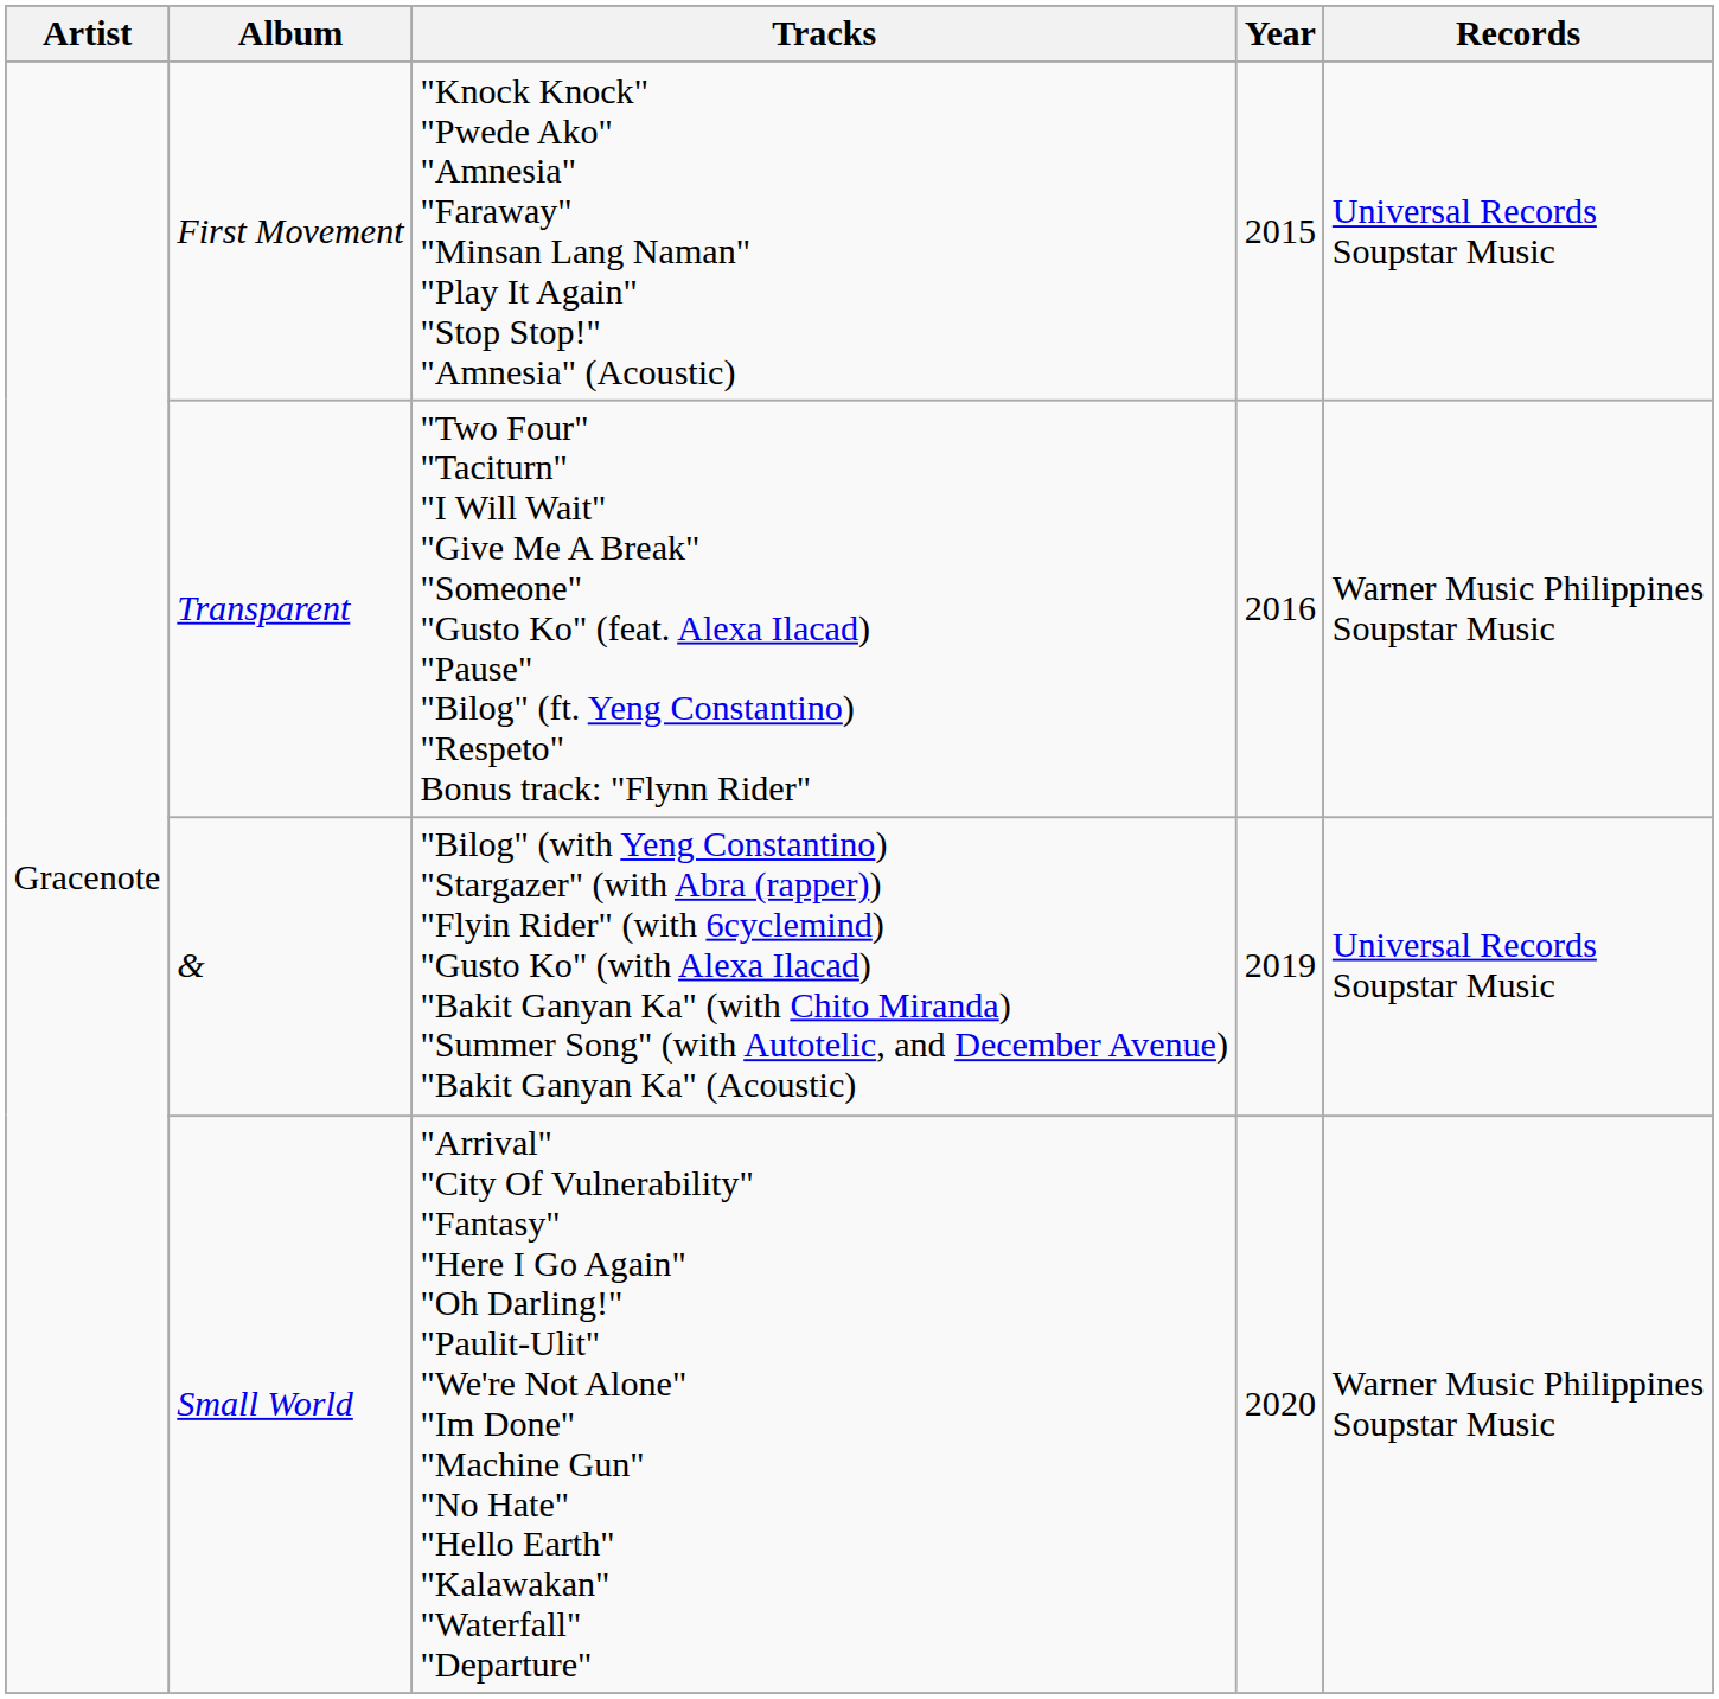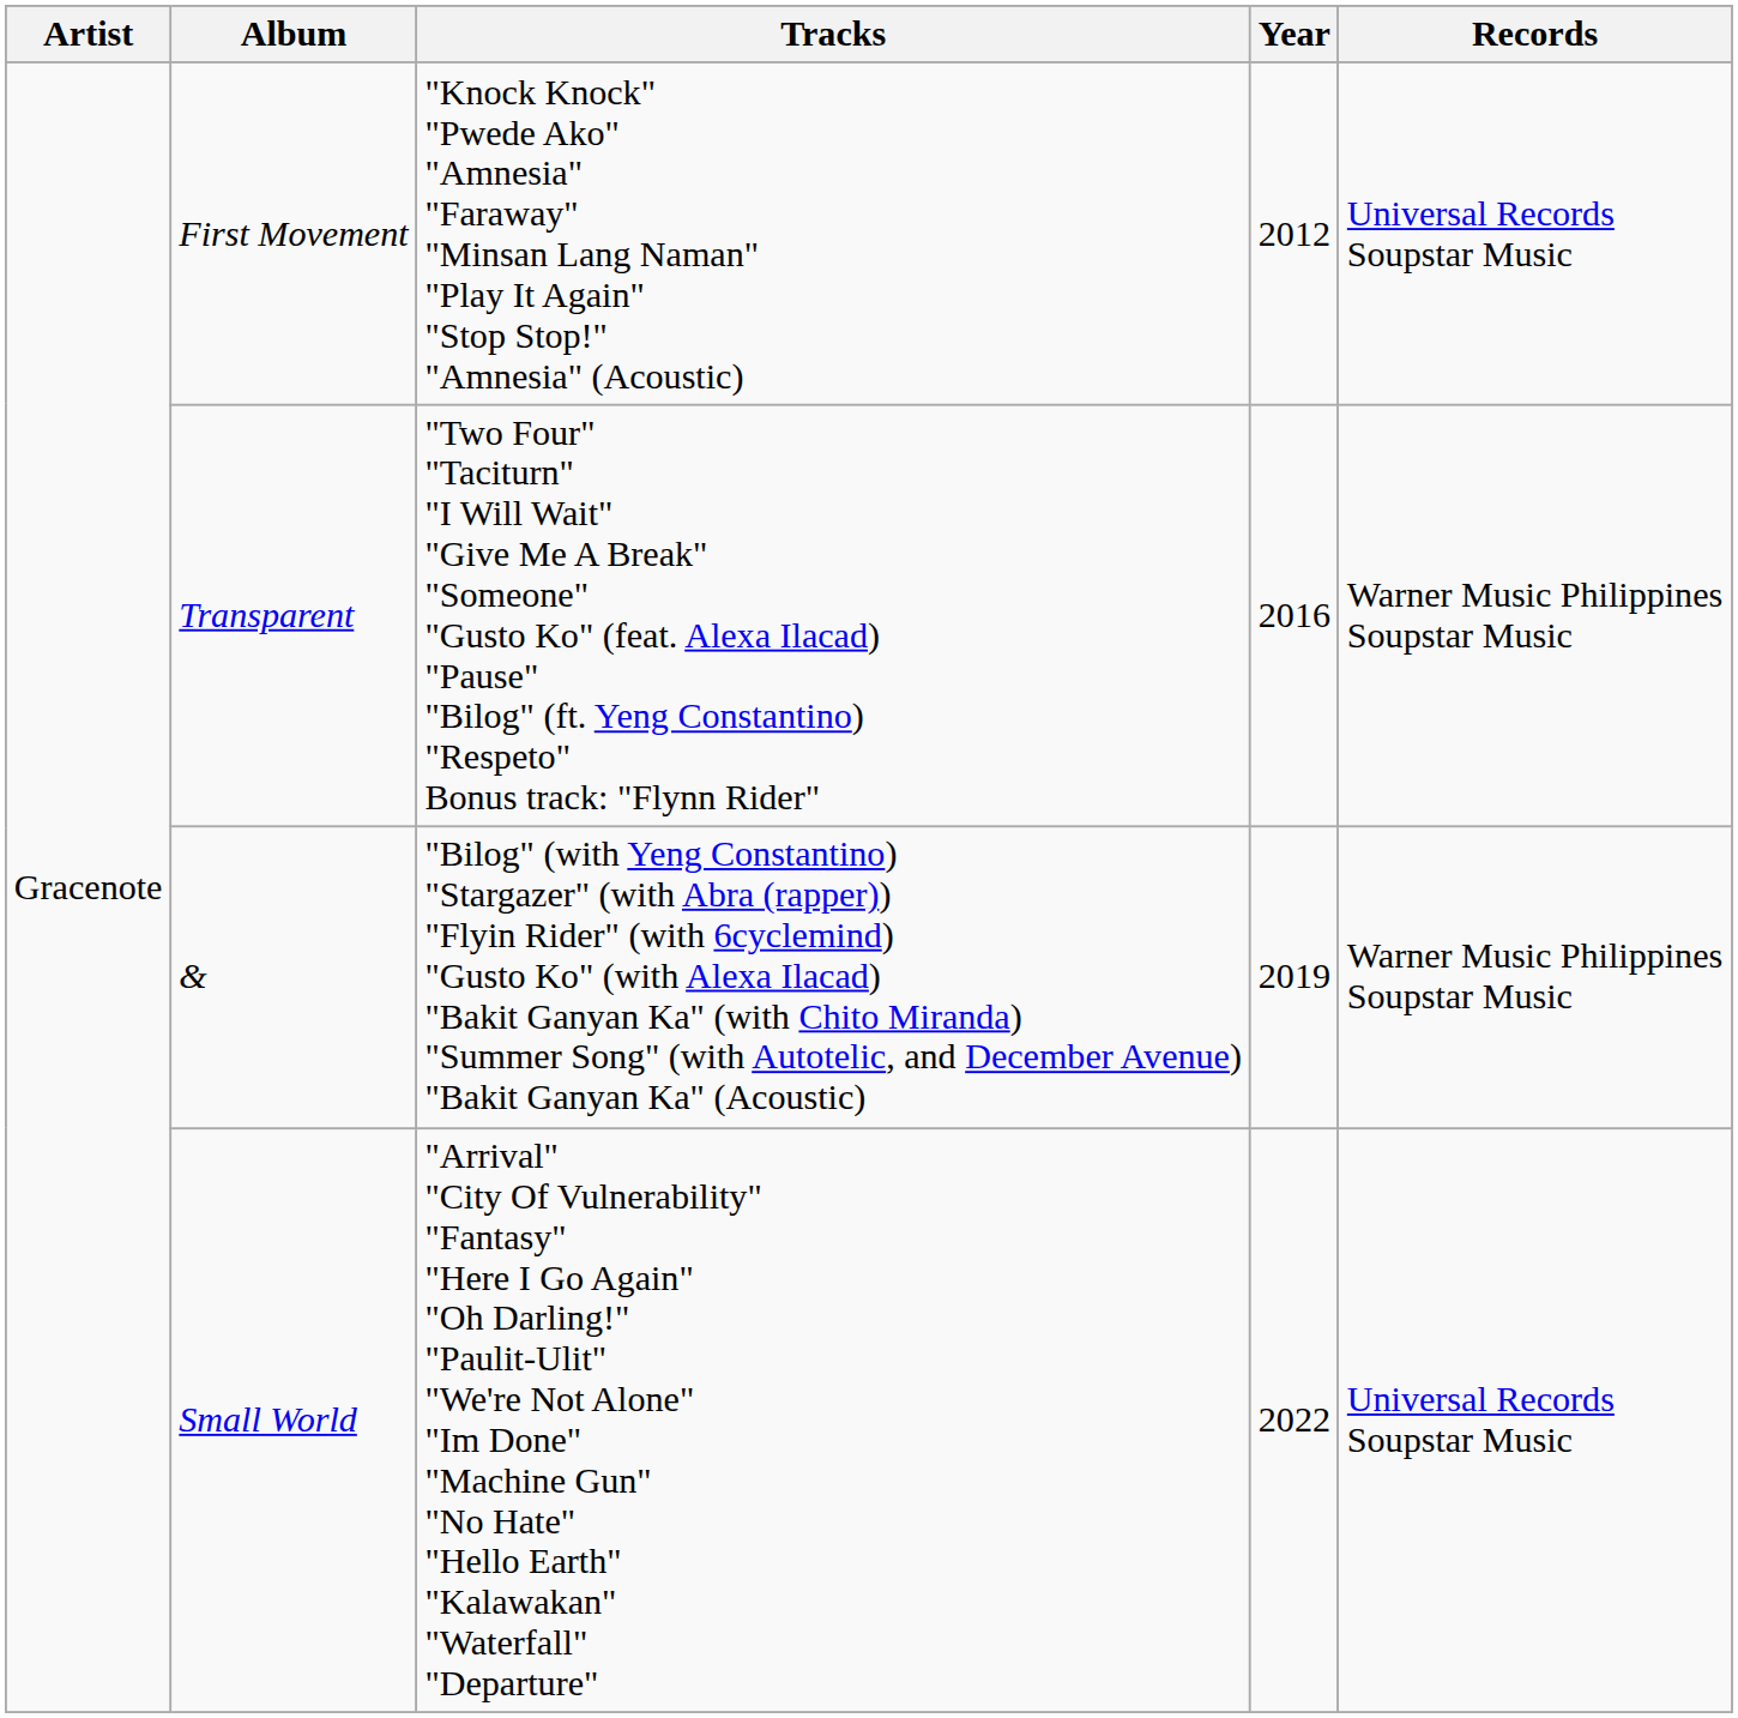 <table class="wikitable">
 <tr>
 <th>Artist</th>
 <th>Album</th>
 <th>Tracks</th>
 <th>Year</th>
 <th>Records</th>
 </tr>
 <tr>
 <td rowspan="4">Gracenote</td>
 <td><em>First Movement</em></td>
 <td>"Knock Knock" <br> "Pwede Ako" <br> "Amnesia" <br> "Faraway" <br> "Minsan Lang Naman" <br> "Play It Again" <br>  "Stop Stop!" <br> "Amnesia" (Acoustic)</td>
-<td>2015</td>
+<td>2012</td>
 <td><a href='#'>Universal Records</a><br>Soupstar Music</td>
 </tr>
 <tr>
 <td><em><a href='#'>Transparent</a></em></td>
 <td>"Two Four" <br> "Taciturn" <br> "I Will Wait" <br> "Give Me A Break" <br> "Someone" <br> "Gusto Ko" (feat. <a href='#'>Alexa Ilacad</a>) <br> "Pause" <br> "Bilog" (ft. <a href='#'>Yeng Constantino</a>) <br> "Respeto" <br> Bonus track: "Flynn Rider"</td>
 <td>2016</td>
 <td>Warner Music Philippines<br>Soupstar Music</td>
 </tr>
 <tr>
 <td><em>&</em></td>
 <td>"Bilog" (with <a href='#'>Yeng Constantino</a>) <br> "Stargazer" (with <a href='#'>Abra (rapper)</a>) <br> "Flyin Rider" (with <a href='#'>6cyclemind</a>) <br> "Gusto Ko" (with <a href='#'>Alexa Ilacad</a>) <br> "Bakit Ganyan Ka" (with <a href='#'>Chito Miranda</a>)<br> "Summer Song" (with <a href='#'>Autotelic</a>, and <a href='#'>December Avenue</a>) <br> "Bakit Ganyan Ka" (Acoustic)</td>
 <td>2019</td>
-<td><a href='#'>Universal Records</a><br>Soupstar Music</td>
+<td>Warner Music Philippines<br>Soupstar Music</td>
 </tr>
 <tr>
 <td><em><a href='#'>Small World</a></em></td>
 <td>"Arrival" <br> "City Of Vulnerability" <br> "Fantasy" <br> "Here I Go Again" <br> "Oh Darling!" <br> "Paulit-Ulit" <br>  "We're Not Alone" <br> "Im Done" <br> "Machine Gun" <br> "No Hate" <br> "Hello Earth" <br> "Kalawakan" <br> "Waterfall" <br> "Departure"</td>
-<td>2020</td>
-<td>Warner Music Philippines<br>Soupstar Music</td>
+<td>2022</td>
+<td><a href='#'>Universal Records</a><br>Soupstar Music</td>
 </tr>
 </table>
